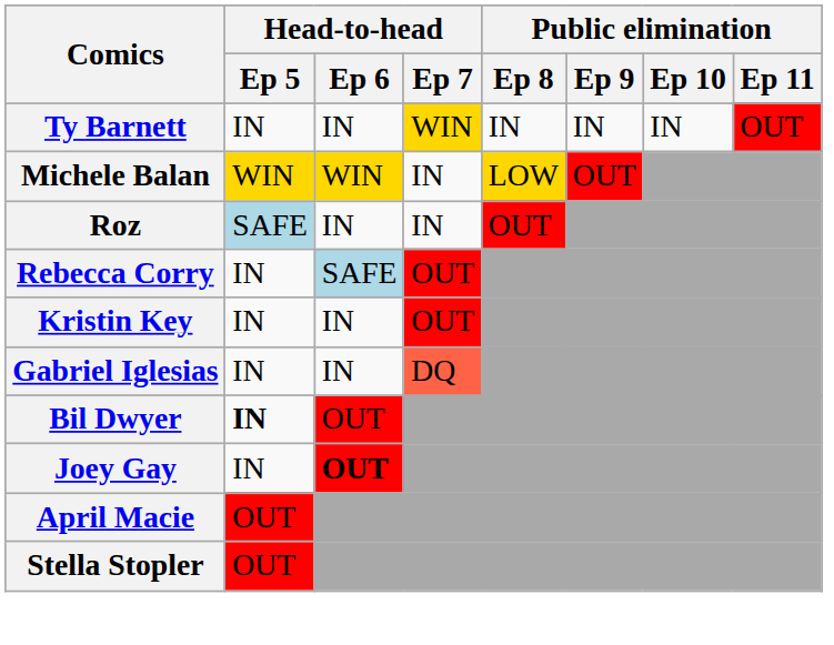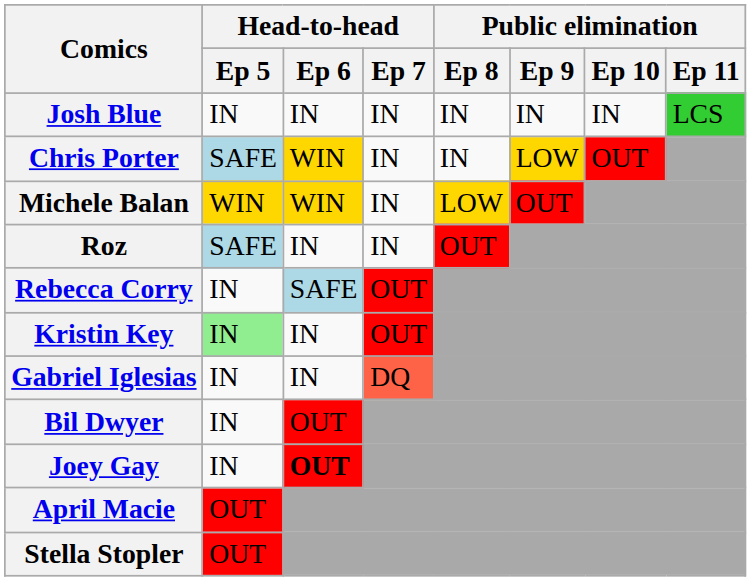 <table class="wikitable">
 <tr>
 <th rowspan ="2">Comics</th>
 <th colspan=3>Head-to-head</th>
 <th colspan=4>Public elimination</th>
 </tr>
 <tr>
 <th>Ep 5</th>
 <th>Ep 6</th>
 <th>Ep 7</th>
 <th>Ep 8</th>
 <th>Ep 9</th>
 <th>Ep 10</th>
 <th>Ep 11</th>
 </tr>
 <tr>
-<th><strong><a href='#'>Ty Barnett</a></strong></th>
+<th><strong><a href='#'>Josh Blue</a></strong></th>
 <td>IN</td>
 <td>IN</td>
+<td>IN</td>
+<td>IN</td>
+<td>IN</td>
+<td>IN</td>
+<td style="background:limegreen;">LCS</td>
+</tr>
+<tr>
+<th><strong><a href='#'>Chris Porter</a></strong></th>
+<td style="background:lightblue;">SAFE</td>
 <td style="background:gold;">WIN</td>
 <td>IN</td>
 <td>IN</td>
-<td>IN</td>
+<td style="background:gold;">LOW</td>
 <td style="background:red;">OUT</td>
+<td style="background:darkgray;"></td>
 </tr>
 <tr>
 <th><strong>Michele Balan</strong></th>
 <td style="background:gold;">WIN</td>
 <td style="background:gold;">WIN</td>
 <td>IN</td>
 <td style="background:gold;">LOW</td>
 <td style="background:red;">OUT</td>
 <td colspan=2 style="background:darkgray;"></td>
 </tr>
 <tr>
 <th><strong>Roz</strong></th>
 <td style="background:lightblue;">SAFE</td>
 <td>IN</td>
 <td>IN</td>
 <td style="background:red;">OUT</td>
 <td colspan=3 style="background:darkgray;"></td>
 </tr>
 <tr>
 <th><strong><a href='#'>Rebecca Corry</a></strong></th>
 <td>IN</td>
 <td style="background:lightblue;">SAFE</td>
 <td style="background:red;">OUT</td>
 <td colspan=4 style="background:darkgray;"></td>
 </tr>
 <tr>
 <th><strong><a href='#'>Kristin Key</a></strong></th>
-<td>IN</td>
+<td style="background: lightgreen;">IN</td>
 <td>IN</td>
 <td style="background:red;">OUT</td>
 <td colspan=4 style="background:darkgray;"></td>
 </tr>
 <tr>
 <th><strong><a href='#'>Gabriel Iglesias</a></strong></th>
 <td>IN</td>
 <td>IN</td>
 <td style="background:tomato;">DQ</td>
 <td colspan=4 style="background:darkgray;"></td>
 </tr>
 <tr>
 <th><strong><a href='#'>Bil Dwyer</a></strong></th>
-<td><strong>IN</strong></td>
+<td>IN</td>
 <td style="background:red;">OUT</td>
 <td colspan=5 style="background:darkgray;"></td>
 </tr>
 <tr>
 <th><strong><a href='#'>Joey Gay</a></strong></th>
 <td>IN</td>
 <td style="background:red;"><strong>OUT</strong></td>
 <td colspan=5 style="background:darkgray;"></td>
 </tr>
 <tr>
 <th><strong><a href='#'>April Macie</a></strong></th>
 <td style="background:red;">OUT</td>
 <td colspan=6 style="background:darkgray;"></td>
 </tr>
 <tr>
 <th><strong>Stella Stopler</strong></th>
 <td style="background:red;">OUT</td>
 <td colspan=6 style="background:darkgray;"></td>
 </tr>
 </table>
